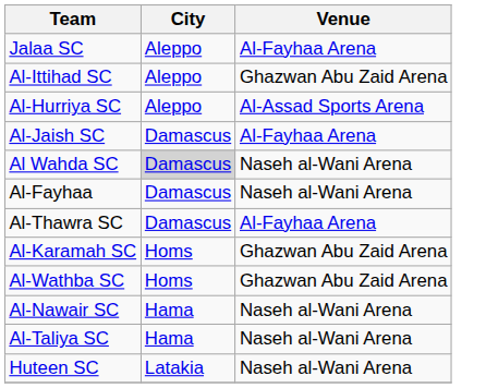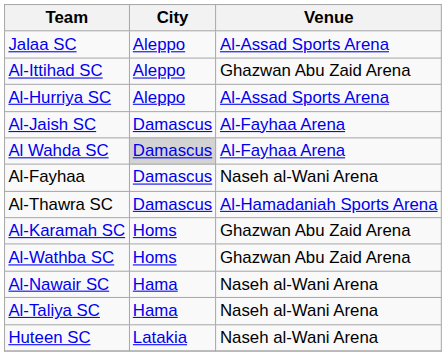 <table class="wikitable sortable">
 <tr>
 <th>Team</th>
 <th>City</th>
 <th>Venue</th>
 </tr>
 <tr>
 <td><a href='#'>Jalaa SC</a></td>
 <td><a href='#'>Aleppo</a></td>
-<td><a href='#'>Al-Fayhaa Arena</a></td>
+<td><a href='#'>Al-Assad Sports Arena</a></td>
 </tr>
 <tr>
 <td><a href='#'>Al-Ittihad SC</a></td>
 <td><a href='#'>Aleppo</a></td>
 <td>Ghazwan Abu Zaid Arena</td>
 </tr>
 <tr>
 <td><a href='#'>Al-Hurriya SC</a></td>
 <td><a href='#'>Aleppo</a></td>
 <td><a href='#'>Al-Assad Sports Arena</a></td>
 </tr>
 <tr>
 <td><a href='#'>Al-Jaish SC</a></td>
 <td><a href='#'>Damascus</a></td>
 <td><a href='#'>Al-Fayhaa Arena</a></td>
 </tr>
 <tr>
 <td><a href='#'>Al Wahda SC</a></td>
 <td style="background: lightgrey;"><a href='#'>Damascus</a></td>
-<td>Naseh al-Wani Arena</td>
+<td><a href='#'>Al-Fayhaa Arena</a></td>
 </tr>
 <tr>
 <td>Al-Fayhaa</td>
 <td><a href='#'>Damascus</a></td>
 <td>Naseh al-Wani Arena</td>
 </tr>
 <tr>
 <td>Al-Thawra SC</td>
 <td><a href='#'>Damascus</a></td>
-<td><a href='#'>Al-Fayhaa Arena</a></td>
+<td><a href='#'>Al-Hamadaniah Sports Arena</a></td>
 </tr>
 <tr>
 <td><a href='#'>Al-Karamah SC</a></td>
 <td><a href='#'>Homs</a></td>
 <td>Ghazwan Abu Zaid Arena</td>
 </tr>
 <tr>
 <td><a href='#'>Al-Wathba SC</a></td>
 <td><a href='#'>Homs</a></td>
 <td>Ghazwan Abu Zaid Arena</td>
 </tr>
 <tr>
 <td><a href='#'>Al-Nawair SC</a></td>
 <td><a href='#'>Hama</a></td>
 <td>Naseh al-Wani Arena</td>
 </tr>
 <tr>
 <td><a href='#'>Al-Taliya SC</a></td>
 <td><a href='#'>Hama</a></td>
 <td>Naseh al-Wani Arena</td>
 </tr>
 <tr>
 <td><a href='#'>Huteen SC</a></td>
 <td><a href='#'>Latakia</a></td>
 <td>Naseh al-Wani Arena</td>
 </tr>
 <tr>
 </tr>
 </table>
